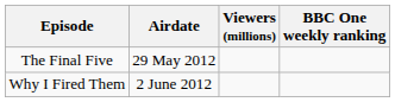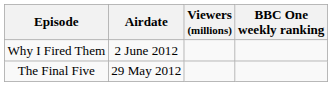 <table class="wikitable" style="text-align:center;">
 <tr>
 <th>Episode</th>
 <th>Airdate</th>
 <th>Viewers<br><small>(millions)</small></th>
 <th>BBC One<br>weekly ranking</th>
 </tr>
 <tr>
+<td>Why I Fired Them</td>
+<td>2 June 2012</td>
+<td></td>
+<td></td>
+</tr>
+<tr>
 <td>The Final Five</td>
 <td>29 May 2012</td>
 <td></td>
 <td></td>
 </tr>
-<tr>
-<td>Why I Fired Them</td>
-<td>2 June 2012</td>
-<td></td>
-<td></td>
-</tr>
 </table>
